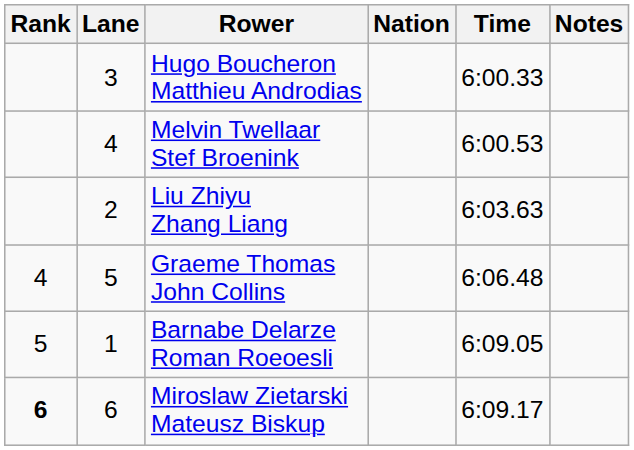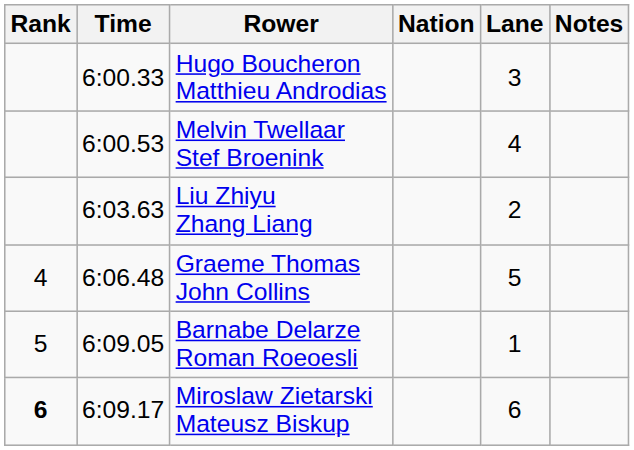 <table class="wikitable sortable" style="text-align:center">
 <tr>
 <th>Rank</th>
-<th>Lane</th>
+<th>Time</th>
 <th>Rower</th>
 <th>Nation</th>
-<th>Time</th>
+<th>Lane</th>
 <th>Notes</th>
 </tr>
 <tr>
 <td></td>
-<td>3</td>
+<td>6:00.33</td>
 <td align="left"><a href='#'>Hugo Boucheron</a><br><a href='#'>Matthieu Androdias</a></td>
 <td align="left"></td>
-<td>6:00.33</td>
+<td>3</td>
 <td></td>
 </tr>
 <tr>
 <td></td>
-<td>4</td>
+<td>6:00.53</td>
 <td align="left"><a href='#'>Melvin Twellaar</a><br><a href='#'>Stef Broenink</a></td>
 <td align="left"></td>
-<td>6:00.53</td>
+<td>4</td>
 <td></td>
 </tr>
 <tr>
 <td></td>
-<td>2</td>
+<td>6:03.63</td>
 <td align="left"><a href='#'>Liu Zhiyu</a><br><a href='#'>Zhang Liang</a></td>
 <td align="left"></td>
-<td>6:03.63</td>
+<td>2</td>
 <td></td>
 </tr>
 <tr>
 <td>4</td>
-<td>5</td>
+<td>6:06.48</td>
 <td align="left"><a href='#'>Graeme Thomas</a><br><a href='#'>John Collins</a></td>
 <td align="left"></td>
-<td>6:06.48</td>
+<td>5</td>
 <td></td>
 </tr>
 <tr>
 <td>5</td>
-<td>1</td>
+<td>6:09.05</td>
 <td align="left"><a href='#'>Barnabe Delarze</a><br><a href='#'>Roman Roeoesli</a></td>
 <td align="left"></td>
-<td>6:09.05</td>
+<td>1</td>
 <td></td>
 </tr>
 <tr>
 <td><strong>6</strong></td>
-<td>6</td>
+<td>6:09.17</td>
 <td align="left"><a href='#'>Miroslaw Zietarski</a><br><a href='#'>Mateusz Biskup</a></td>
 <td align="left"></td>
-<td>6:09.17</td>
+<td>6</td>
 <td></td>
 </tr>
 </table>
